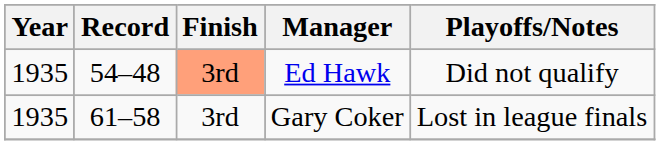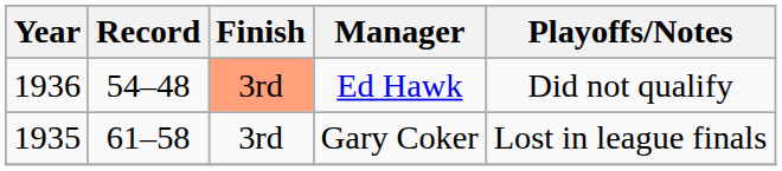 <table class="wikitable" style="text-align:center">
 <tr>
 <th>Year</th>
 <th>Record</th>
 <th>Finish</th>
 <th>Manager</th>
 <th>Playoffs/Notes</th>
 </tr>
 <tr>
-<td>1935</td>
+<td>1936</td>
 <td>54–48</td>
 <td style="background: lightsalmon;">3rd</td>
 <td><a href='#'>Ed Hawk</a></td>
 <td>Did not qualify</td>
 </tr>
 <tr>
 <td>1935</td>
 <td>61–58</td>
 <td>3rd</td>
 <td>Gary Coker</td>
 <td>Lost in league finals</td>
 </tr>
 <tr>
 </tr>
 </table>
